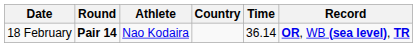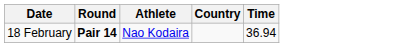 <table class="wikitable" style="text-align:center">
 <tr>
 <th>Date</th>
 <th>Round</th>
 <th>Athlete</th>
 <th>Country</th>
 <th>Time</th>
-<th>Record</th>
 </tr>
 <tr>
 <td>18 February</td>
 <td><strong>Pair 14</strong></td>
 <td align="left"><a href='#'>Nao Kodaira</a></td>
 <td align="left"></td>
-<td>36.14</td>
-<td><strong><a href='#'>OR</a></strong>, <strong><a href='#'></strong>WB<strong> (sea level)</a></strong>, <strong><a href='#'>TR</a></strong></td>
+<td>36.94</td>
 </tr>
 </table>
